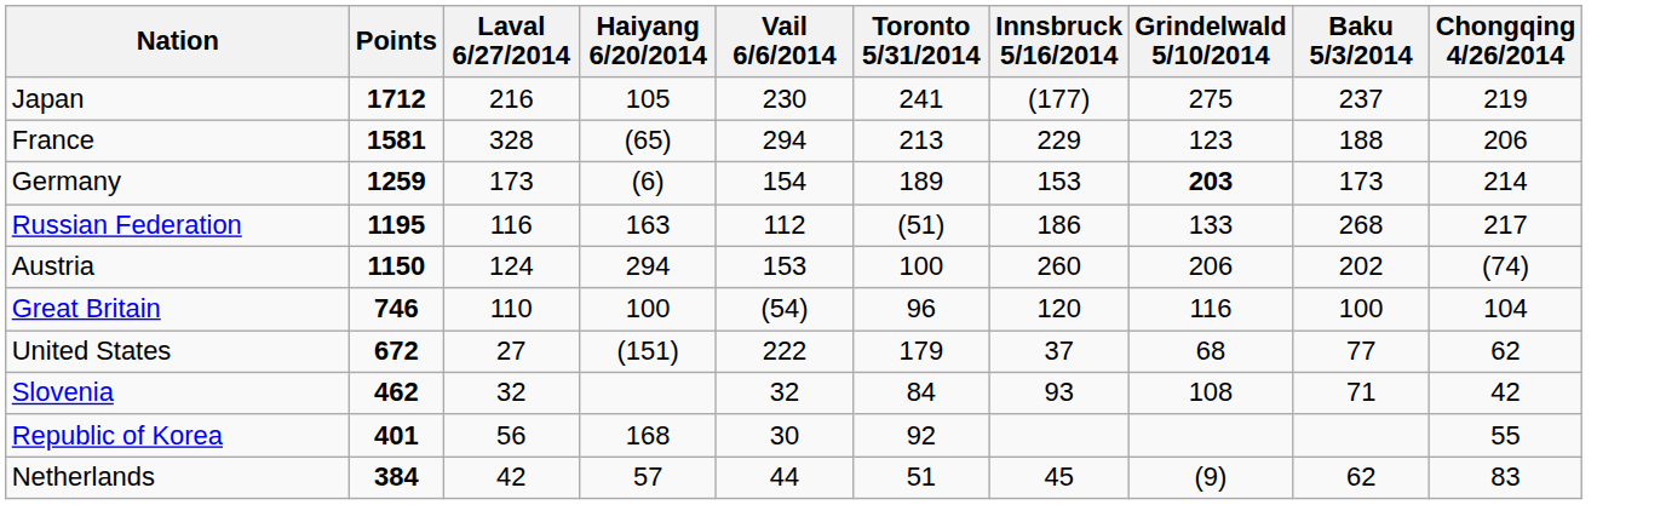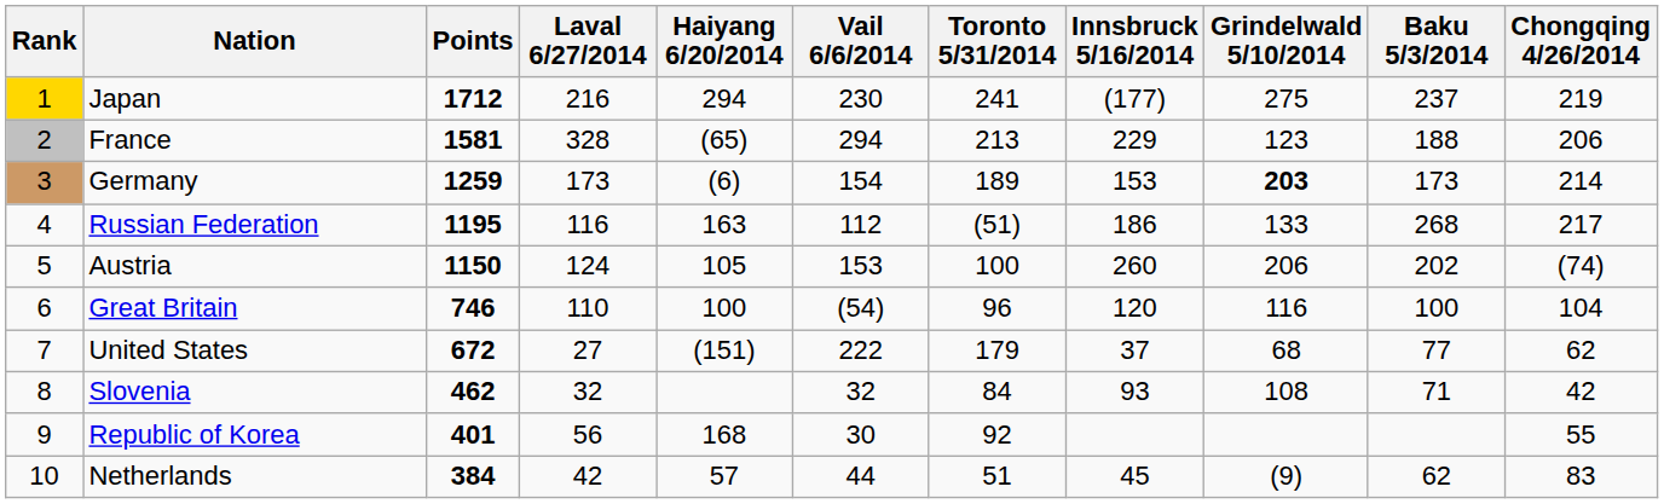 <table class="wikitable sortable" style="text-align: center;">
 <tr>
+<th>Rank</th>
 <th width = "200">Nation</th>
 <th>Points</th>
 <th width = "75" data-sort-type="number">Laval 6/27/2014</th>
 <th width = "75" data-sort-type="number">Haiyang 6/20/2014</th>
 <th width = "75" data-sort-type="number">Vail 6/6/2014</th>
 <th width = "75" data-sort-type="number">Toronto 5/31/2014</th>
 <th width = "75" data-sort-type="number">Innsbruck 5/16/2014</th>
 <th width = "75" data-sort-type="number">Grindelwald 5/10/2014</th>
 <th width = "75" data-sort-type="number">Baku 5/3/2014</th>
 <th width = "75" data-sort-type="number">Chongqing 4/26/2014</th>
 </tr>
 <tr>
+<td style="background: gold">1</td>
 <td align="left"> Japan</td>
 <td><strong>1712</strong></td>
 <td>216</td>
-<td>105</td>
+<td>294</td>
 <td>230</td>
 <td>241</td>
 <td>(177)</td>
 <td>275</td>
 <td>237</td>
 <td>219</td>
 </tr>
 <tr>
+<td style="background: silver">2</td>
 <td align="left"> France</td>
 <td><strong>1581</strong></td>
 <td>328</td>
 <td>(65)</td>
 <td>294</td>
 <td>213</td>
 <td>229</td>
 <td>123</td>
 <td>188</td>
 <td>206</td>
 </tr>
 <tr>
+<td style="background: #cc9966">3</td>
 <td align="left"> Germany</td>
 <td><strong>1259</strong></td>
 <td>173</td>
 <td>(6)</td>
 <td>154</td>
 <td>189</td>
 <td>153</td>
 <td><strong>203</strong></td>
 <td>173</td>
 <td>214</td>
 </tr>
 <tr>
+<td>4</td>
 <td align="left"> <a href='#'>Russian Federation</a></td>
 <td><strong>1195</strong></td>
 <td>116</td>
 <td>163</td>
 <td>112</td>
 <td>(51)</td>
 <td>186</td>
 <td>133</td>
 <td>268</td>
 <td>217</td>
 </tr>
 <tr>
+<td>5</td>
 <td align="left"> Austria</td>
 <td><strong>1150</strong></td>
 <td>124</td>
-<td>294</td>
+<td>105</td>
 <td>153</td>
 <td>100</td>
 <td>260</td>
 <td>206</td>
 <td>202</td>
 <td>(74)</td>
 </tr>
 <tr>
+<td>6</td>
 <td align="left"> <a href='#'>Great Britain</a></td>
 <td><strong>746</strong></td>
 <td>110</td>
 <td>100</td>
 <td>(54)</td>
 <td>96</td>
 <td>120</td>
 <td>116</td>
 <td>100</td>
 <td>104</td>
 </tr>
 <tr>
+<td>7</td>
 <td align="left"> United States</td>
 <td><strong>672</strong></td>
 <td>27</td>
 <td>(151)</td>
 <td>222</td>
 <td>179</td>
 <td>37</td>
 <td>68</td>
 <td>77</td>
 <td>62</td>
 </tr>
 <tr>
+<td>8</td>
 <td align="left"> <a href='#'>Slovenia</a></td>
 <td><strong>462</strong></td>
 <td>32</td>
 <td></td>
 <td>32</td>
 <td>84</td>
 <td>93</td>
 <td>108</td>
 <td>71</td>
 <td>42</td>
 </tr>
 <tr>
+<td>9</td>
 <td align="left"> <a href='#'>Republic of Korea</a></td>
 <td><strong>401</strong></td>
 <td>56</td>
 <td>168</td>
 <td>30</td>
 <td>92</td>
 <td></td>
 <td></td>
 <td></td>
 <td>55</td>
 </tr>
 <tr>
+<td>10</td>
 <td align="left"> Netherlands</td>
 <td><strong>384</strong></td>
 <td>42</td>
 <td>57</td>
 <td>44</td>
 <td>51</td>
 <td>45</td>
 <td>(9)</td>
 <td>62</td>
 <td>83</td>
 </tr>
 </table>
